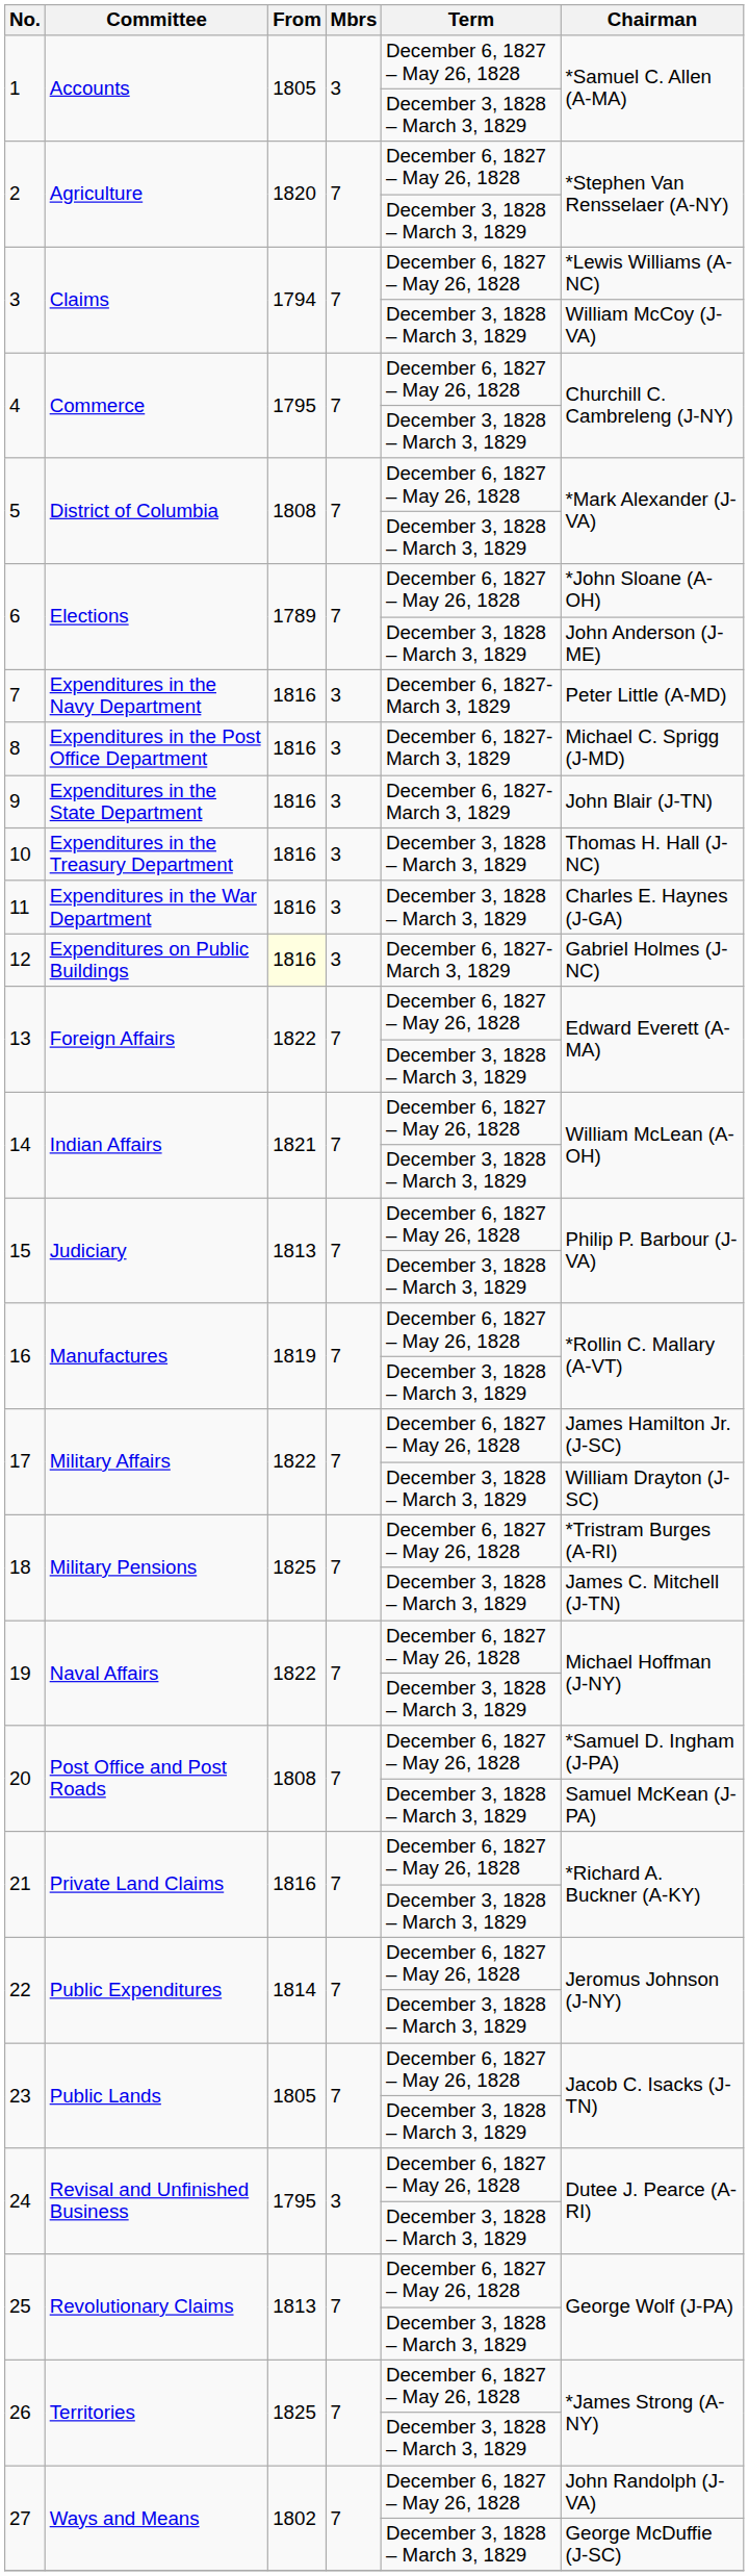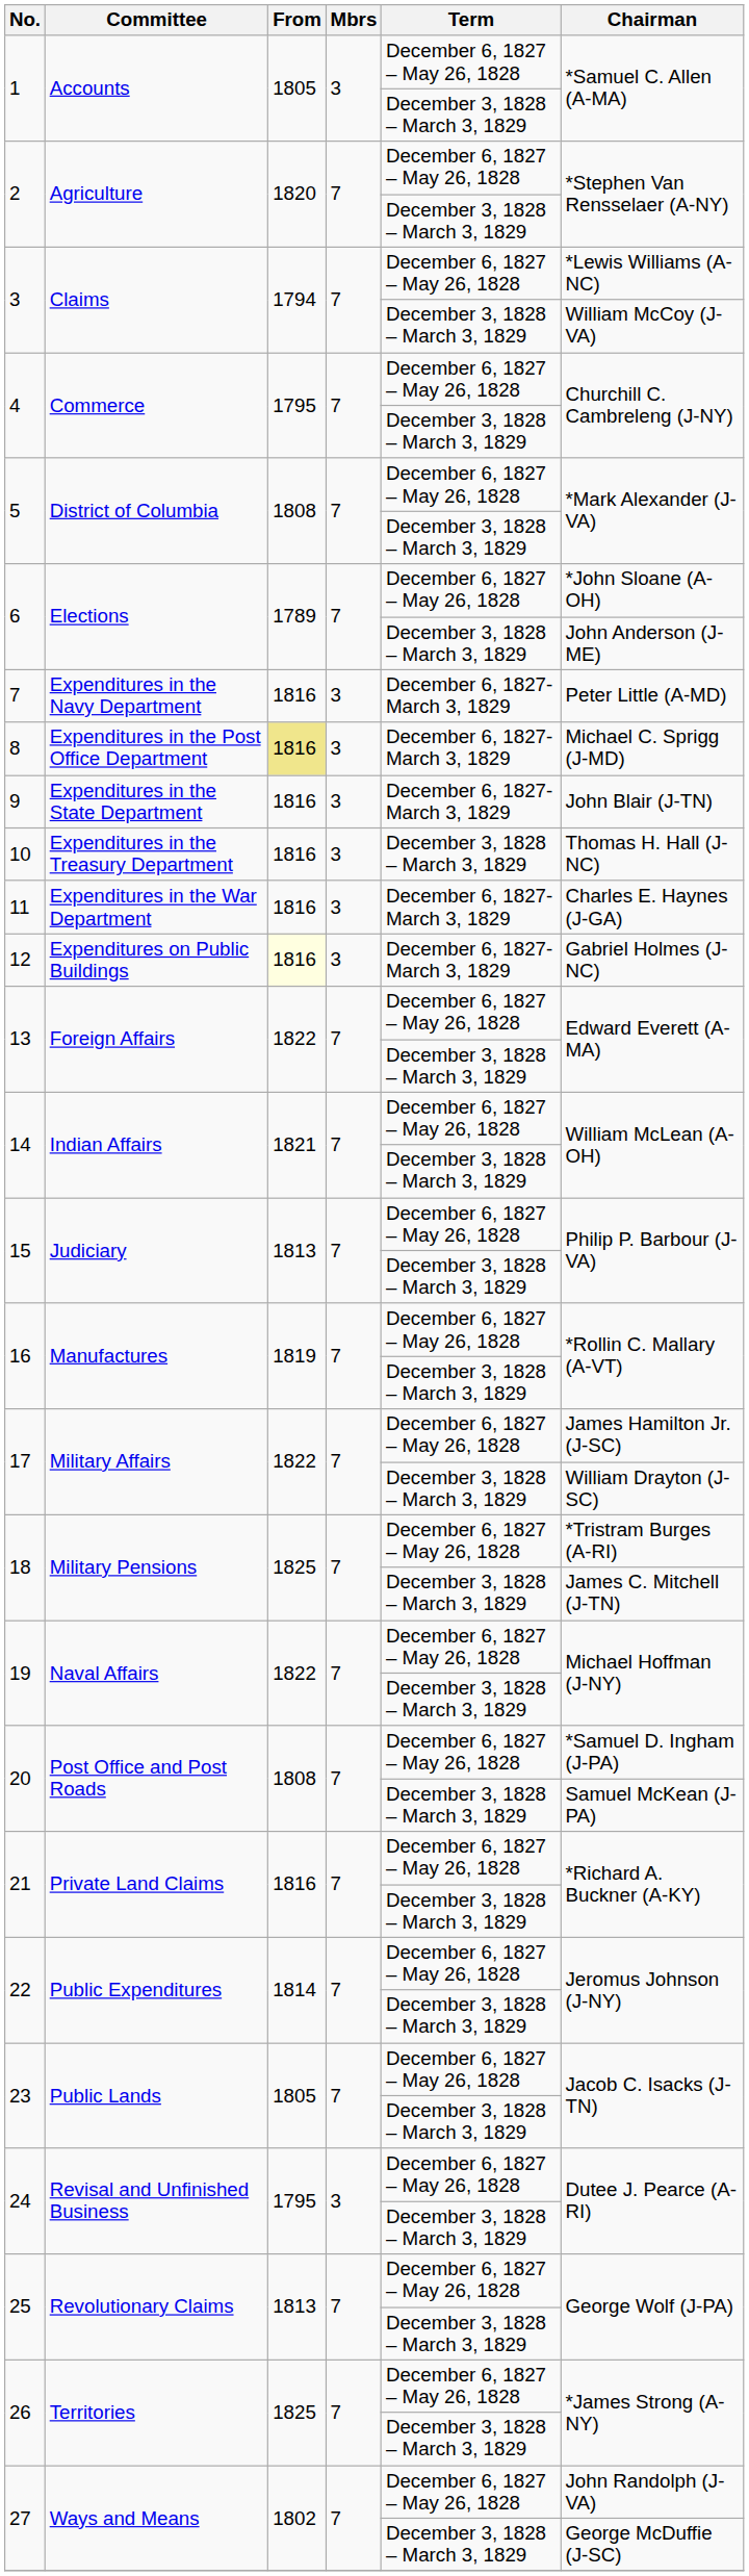 <table class="wikitable">
 <tr valign=bottom>
 <th>No.</th>
 <th>Committee</th>
 <th>From</th>
 <th>Mbrs</th>
 <th>Term</th>
 <th>Chairman</th>
 </tr>
 <tr>
 <td rowspan=2>1</td>
 <td rowspan=2><a href='#'>Accounts</a></td>
 <td rowspan=2>1805</td>
 <td rowspan=2>3</td>
 <td>December 6, 1827 – May 26, 1828</td>
 <td rowspan=2>*Samuel C. Allen (A-MA)</td>
 </tr>
 <tr>
 <td>December 3, 1828 – March 3, 1829</td>
 </tr>
 <tr>
 <td rowspan=2>2</td>
 <td rowspan=2><a href='#'>Agriculture</a></td>
 <td rowspan=2>1820</td>
 <td rowspan=2>7</td>
 <td>December 6, 1827 – May 26, 1828</td>
 <td rowspan=2>*Stephen Van Rensselaer (A-NY)</td>
 </tr>
 <tr>
 <td>December 3, 1828 – March 3, 1829</td>
 </tr>
 <tr>
 <td rowspan=2>3</td>
 <td rowspan=2><a href='#'>Claims</a></td>
 <td rowspan=2>1794</td>
 <td rowspan=2>7</td>
 <td>December 6, 1827 – May 26, 1828</td>
 <td>*Lewis Williams (A-NC)</td>
 </tr>
 <tr>
 <td>December 3, 1828 – March 3, 1829</td>
 <td>William McCoy (J-VA)</td>
 </tr>
 <tr>
 <td rowspan=2>4</td>
 <td rowspan=2><a href='#'>Commerce</a></td>
 <td rowspan=2>1795</td>
 <td rowspan=2>7</td>
 <td>December 6, 1827 – May 26, 1828</td>
 <td rowspan=2>Churchill C. Cambreleng (J-NY)</td>
 </tr>
 <tr>
 <td>December 3, 1828 – March 3, 1829</td>
 </tr>
 <tr>
 <td rowspan=2>5</td>
 <td rowspan=2><a href='#'>District of Columbia</a></td>
 <td rowspan=2>1808</td>
 <td rowspan=2>7</td>
 <td>December 6, 1827 – May 26, 1828</td>
 <td rowspan=2>*Mark Alexander (J-VA)</td>
 </tr>
 <tr>
 <td>December 3, 1828 – March 3, 1829</td>
 </tr>
 <tr>
 <td rowspan=2>6</td>
 <td rowspan=2><a href='#'>Elections</a></td>
 <td rowspan=2>1789</td>
 <td rowspan=2>7</td>
 <td>December 6, 1827 – May 26, 1828</td>
 <td>*John Sloane (A-OH)</td>
 </tr>
 <tr>
 <td>December 3, 1828 – March 3, 1829</td>
 <td>John Anderson (J-ME)</td>
 </tr>
 <tr>
 <td>7</td>
 <td><a href='#'>Expenditures in the Navy Department</a></td>
 <td>1816</td>
 <td>3</td>
 <td>December 6, 1827-March 3, 1829</td>
 <td>Peter Little (A-MD)</td>
 </tr>
 <tr>
 <td>8</td>
 <td><a href='#'>Expenditures in the Post Office Department</a></td>
-<td>1816</td>
+<td style="background: khaki;">1816</td>
 <td>3</td>
 <td>December 6, 1827-March 3, 1829</td>
 <td>Michael C. Sprigg (J-MD)</td>
 </tr>
 <tr>
 <td>9</td>
 <td><a href='#'>Expenditures in the State Department</a></td>
 <td>1816</td>
 <td>3</td>
 <td>December 6, 1827-March 3, 1829</td>
 <td>John Blair (J-TN)</td>
 </tr>
 <tr>
 <td>10</td>
 <td><a href='#'>Expenditures in the Treasury Department</a></td>
 <td>1816</td>
 <td>3</td>
 <td>December 3, 1828 – March 3, 1829</td>
 <td>Thomas H. Hall (J-NC)</td>
 </tr>
 <tr>
 <td>11</td>
 <td><a href='#'>Expenditures in the War Department</a></td>
 <td>1816</td>
 <td>3</td>
-<td>December 3, 1828 – March 3, 1829</td>
+<td>December 6, 1827-March 3, 1829</td>
 <td>Charles E. Haynes (J-GA)</td>
 </tr>
 <tr>
 <td>12</td>
 <td><a href='#'>Expenditures on Public Buildings</a></td>
 <td style="background: lightyellow;">1816</td>
 <td>3</td>
 <td>December 6, 1827-March 3, 1829</td>
 <td>Gabriel Holmes (J-NC)</td>
 </tr>
 <tr>
 <td rowspan=2>13</td>
 <td rowspan=2><a href='#'>Foreign Affairs</a></td>
 <td rowspan=2>1822</td>
 <td rowspan=2>7</td>
 <td>December 6, 1827 – May 26, 1828</td>
 <td rowspan=2>Edward Everett (A-MA)</td>
 </tr>
 <tr>
 <td>December 3, 1828 – March 3, 1829</td>
 </tr>
 <tr>
 <td rowspan=2>14</td>
 <td rowspan=2><a href='#'>Indian Affairs</a></td>
 <td rowspan=2>1821</td>
 <td rowspan=2>7</td>
 <td>December 6, 1827 – May 26, 1828</td>
 <td rowspan=2>William McLean (A-OH)</td>
 </tr>
 <tr>
 <td>December 3, 1828 – March 3, 1829</td>
 </tr>
 <tr>
 <td rowspan=2>15</td>
 <td rowspan=2><a href='#'>Judiciary</a></td>
 <td rowspan=2>1813</td>
 <td rowspan=2>7</td>
 <td>December 6, 1827 – May 26, 1828</td>
 <td rowspan=2>Philip P. Barbour (J-VA)</td>
 </tr>
 <tr>
 <td>December 3, 1828 – March 3, 1829</td>
 </tr>
 <tr>
 <td rowspan=2>16</td>
 <td rowspan=2><a href='#'>Manufactures</a></td>
 <td rowspan=2>1819</td>
 <td rowspan=2>7</td>
 <td>December 6, 1827 – May 26, 1828</td>
 <td rowspan=2>*Rollin C. Mallary (A-VT)</td>
 </tr>
 <tr>
 <td>December 3, 1828 – March 3, 1829</td>
 </tr>
 <tr>
 <td rowspan=2>17</td>
 <td rowspan=2><a href='#'>Military Affairs</a></td>
 <td rowspan=2>1822</td>
 <td rowspan=2>7</td>
 <td>December 6, 1827 – May 26, 1828</td>
 <td>James Hamilton Jr. (J-SC)</td>
 </tr>
 <tr>
 <td>December 3, 1828 – March 3, 1829</td>
 <td>William Drayton (J-SC)</td>
 </tr>
 <tr>
 <td rowspan=2>18</td>
 <td rowspan=2><a href='#'>Military Pensions</a></td>
 <td rowspan=2>1825</td>
 <td rowspan=2>7</td>
 <td>December 6, 1827 – May 26, 1828</td>
 <td>*Tristram Burges (A-RI)</td>
 </tr>
 <tr>
 <td>December 3, 1828 – March 3, 1829</td>
 <td>James C. Mitchell (J-TN)</td>
 </tr>
 <tr>
 <td rowspan=2>19</td>
 <td rowspan=2><a href='#'>Naval Affairs</a></td>
 <td rowspan=2>1822</td>
 <td rowspan=2>7</td>
 <td>December 6, 1827 – May 26, 1828</td>
 <td rowspan=2>Michael Hoffman (J-NY)</td>
 </tr>
 <tr>
 <td>December 3, 1828 – March 3, 1829</td>
 </tr>
 <tr>
 <td rowspan=2>20</td>
 <td rowspan=2><a href='#'>Post Office and Post Roads</a></td>
 <td rowspan=2>1808</td>
 <td rowspan=2>7</td>
 <td>December 6, 1827 – May 26, 1828</td>
 <td>*Samuel D. Ingham (J-PA)</td>
 </tr>
 <tr>
 <td>December 3, 1828 – March 3, 1829</td>
 <td>Samuel McKean (J-PA)</td>
 </tr>
 <tr>
 <td rowspan=2>21</td>
 <td rowspan=2><a href='#'>Private Land Claims</a></td>
 <td rowspan=2>1816</td>
 <td rowspan=2>7</td>
 <td>December 6, 1827 – May 26, 1828</td>
 <td rowspan=2>*Richard A. Buckner (A-KY)</td>
 </tr>
 <tr>
 <td>December 3, 1828 – March 3, 1829</td>
 </tr>
 <tr>
 <td rowspan=2>22</td>
 <td rowspan=2><a href='#'>Public Expenditures</a></td>
 <td rowspan=2>1814</td>
 <td rowspan=2>7</td>
 <td>December 6, 1827 – May 26, 1828</td>
 <td rowspan=2>Jeromus Johnson (J-NY)</td>
 </tr>
 <tr>
 <td>December 3, 1828 – March 3, 1829</td>
 </tr>
 <tr>
 <td rowspan=2>23</td>
 <td rowspan=2><a href='#'>Public Lands</a></td>
 <td rowspan=2>1805</td>
 <td rowspan=2>7</td>
 <td>December 6, 1827 – May 26, 1828</td>
 <td rowspan=2>Jacob C. Isacks (J-TN)</td>
 </tr>
 <tr>
 <td>December 3, 1828 – March 3, 1829</td>
 </tr>
 <tr>
 <td rowspan=2>24</td>
 <td rowspan=2><a href='#'>Revisal and Unfinished Business</a></td>
 <td rowspan=2>1795</td>
 <td rowspan=2>3</td>
 <td>December 6, 1827 – May 26, 1828</td>
 <td rowspan=2>Dutee J. Pearce (A-RI)</td>
 </tr>
 <tr>
 <td>December 3, 1828 – March 3, 1829</td>
 </tr>
 <tr>
 <td rowspan=2>25</td>
 <td rowspan=2><a href='#'>Revolutionary Claims</a></td>
 <td rowspan=2>1813</td>
 <td rowspan=2>7</td>
 <td>December 6, 1827 – May 26, 1828</td>
 <td rowspan=2>George Wolf (J-PA)</td>
 </tr>
 <tr>
 <td>December 3, 1828 – March 3, 1829</td>
 </tr>
 <tr>
 <td rowspan=2>26</td>
 <td rowspan=2><a href='#'>Territories</a></td>
 <td rowspan=2>1825</td>
 <td rowspan=2>7</td>
 <td>December 6, 1827 – May 26, 1828</td>
 <td rowspan=2>*James Strong (A-NY)</td>
 </tr>
 <tr>
 <td>December 3, 1828 – March 3, 1829</td>
 </tr>
 <tr>
 <td rowspan=2>27</td>
 <td rowspan=2><a href='#'>Ways and Means</a></td>
 <td rowspan=2>1802</td>
 <td rowspan=2>7</td>
 <td>December 6, 1827 – May 26, 1828</td>
 <td>John Randolph (J-VA)</td>
 </tr>
 <tr>
 <td>December 3, 1828 – March 3, 1829</td>
 <td>George McDuffie (J-SC)</td>
 </tr>
 <tr>
 </tr>
 </table>
